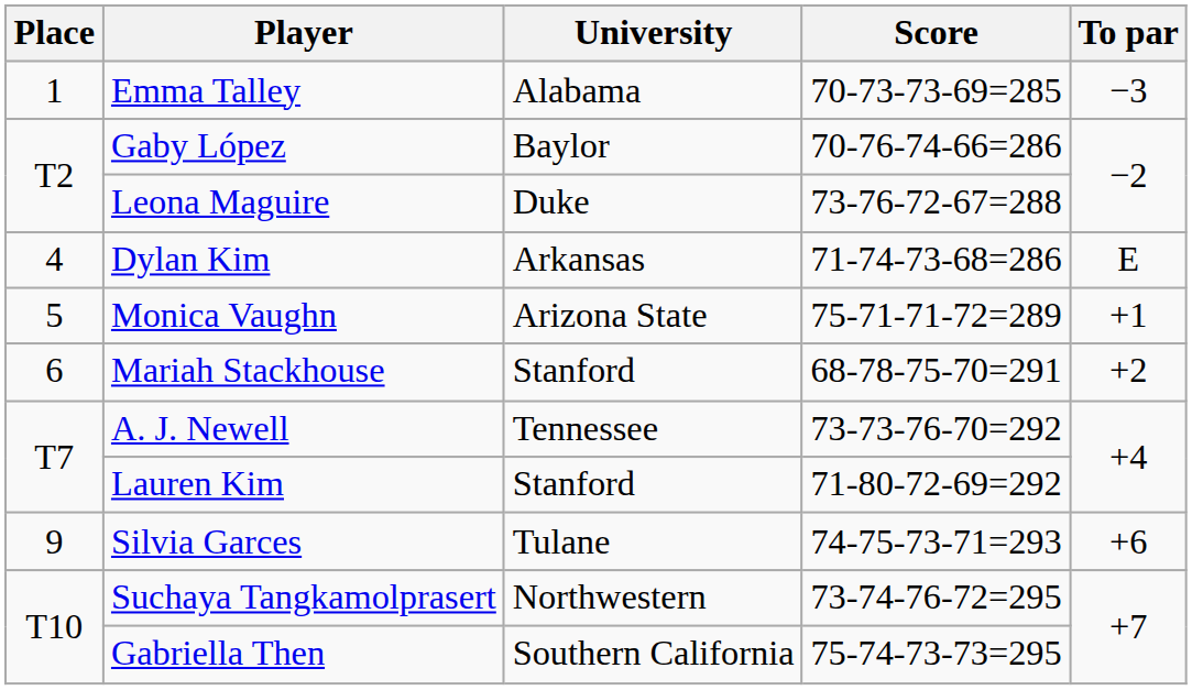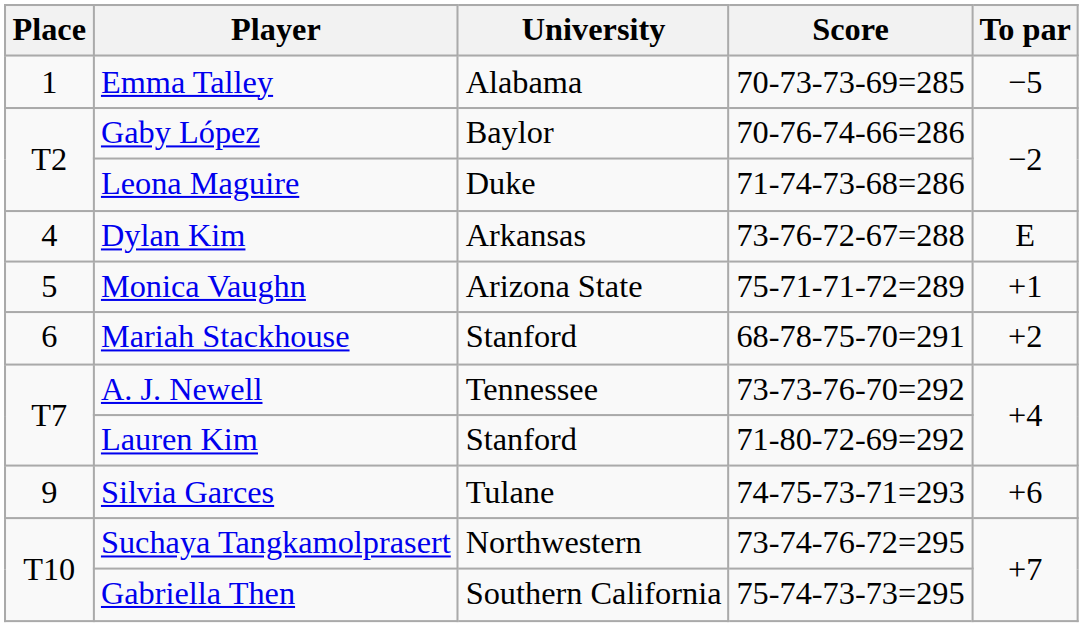 <table class="wikitable">
 <tr>
 <th>Place</th>
 <th>Player</th>
 <th>University</th>
 <th>Score</th>
 <th>To par</th>
 </tr>
 <tr>
 <td align=center>1</td>
 <td><a href='#'>Emma Talley</a></td>
 <td>Alabama</td>
 <td>70-73-73-69=285</td>
-<td align=center>−3</td>
+<td align=center>−5</td>
 </tr>
 <tr>
 <td rowspan=2 align=center>T2</td>
 <td><a href='#'>Gaby López</a></td>
 <td>Baylor</td>
 <td>70-76-74-66=286</td>
 <td rowspan=2 align=center>−2</td>
 </tr>
 <tr>
 <td><a href='#'>Leona Maguire</a></td>
 <td>Duke</td>
-<td>73-76-72-67=288</td>
+<td>71-74-73-68=286</td>
 </tr>
 <tr>
 <td align=center>4</td>
 <td><a href='#'>Dylan Kim</a></td>
 <td>Arkansas</td>
-<td>71-74-73-68=286</td>
+<td>73-76-72-67=288</td>
 <td align=center>E</td>
 </tr>
 <tr>
 <td align=center>5</td>
 <td><a href='#'>Monica Vaughn</a></td>
 <td>Arizona State</td>
 <td>75-71-71-72=289</td>
 <td align=center>+1</td>
 </tr>
 <tr>
 <td align=center>6</td>
 <td><a href='#'>Mariah Stackhouse</a></td>
 <td>Stanford</td>
 <td>68-78-75-70=291</td>
 <td align=center>+2</td>
 </tr>
 <tr>
 <td rowspan=2 align=center>T7</td>
 <td><a href='#'>A. J. Newell</a></td>
 <td>Tennessee</td>
 <td>73-73-76-70=292</td>
 <td rowspan=2 align=center>+4</td>
 </tr>
 <tr>
 <td><a href='#'>Lauren Kim</a></td>
 <td>Stanford</td>
 <td>71-80-72-69=292</td>
 </tr>
 <tr>
 <td align=center>9</td>
 <td><a href='#'>Silvia Garces</a></td>
 <td>Tulane</td>
 <td>74-75-73-71=293</td>
 <td align=center>+6</td>
 </tr>
 <tr>
 <td rowspan=2 align=center>T10</td>
 <td><a href='#'>Suchaya Tangkamolprasert</a></td>
 <td>Northwestern</td>
 <td>73-74-76-72=295</td>
 <td rowspan=2 align=center>+7</td>
 </tr>
 <tr>
 <td><a href='#'>Gabriella Then</a></td>
 <td>Southern California</td>
 <td>75-74-73-73=295</td>
 </tr>
 </table>
